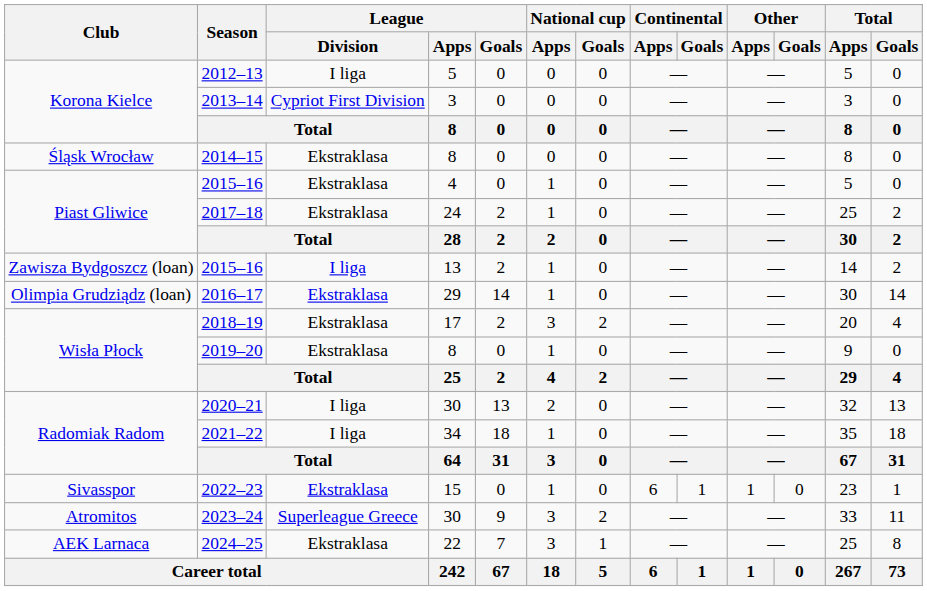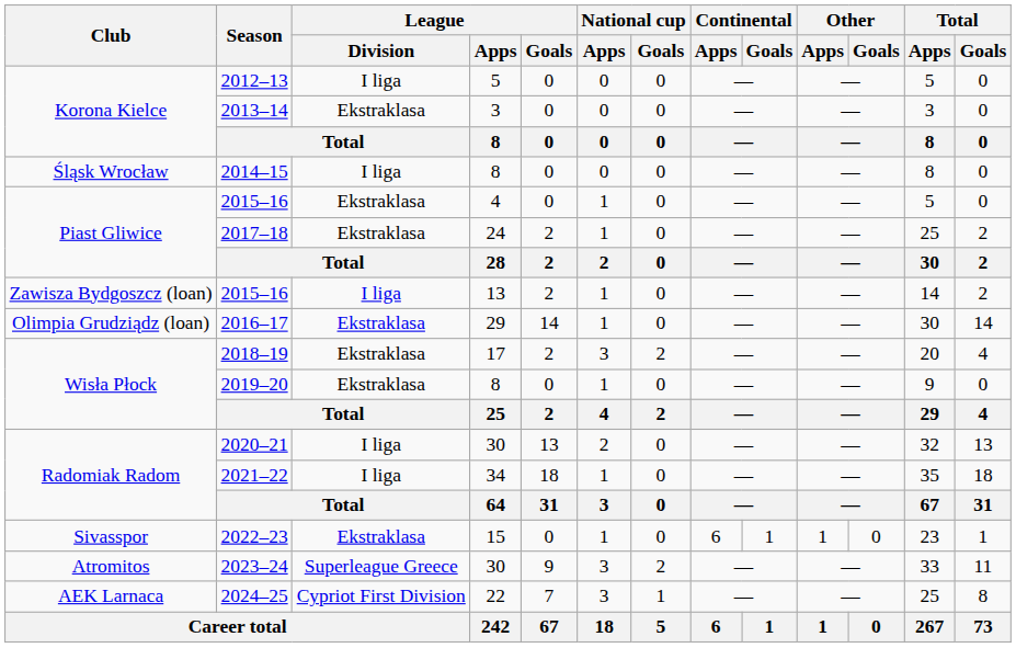 <table class="wikitable" style="text-align:center">
 <tr>
 <th rowspan="2">Club</th>
 <th rowspan="2">Season</th>
 <th colspan="3">League</th>
 <th colspan="2">National cup</th>
 <th colspan="2">Continental</th>
 <th colspan="2">Other</th>
 <th colspan="2">Total</th>
 </tr>
 <tr>
 <th>Division</th>
 <th>Apps</th>
 <th>Goals</th>
 <th>Apps</th>
 <th>Goals</th>
 <th>Apps</th>
 <th>Goals</th>
 <th>Apps</th>
 <th>Goals</th>
 <th>Apps</th>
 <th>Goals</th>
 </tr>
 <tr>
 <td rowspan="3"><a href='#'>Korona Kielce</a></td>
 <td><a href='#'>2012–13</a></td>
 <td>I liga</td>
 <td>5</td>
 <td>0</td>
 <td>0</td>
 <td>0</td>
 <td colspan="2">—</td>
 <td colspan="2">—</td>
 <td>5</td>
 <td>0</td>
 </tr>
 <tr>
 <td><a href='#'>2013–14</a></td>
-<td><a href='#'>Cypriot First Division</a></td>
+<td>Ekstraklasa</td>
 <td>3</td>
 <td>0</td>
 <td>0</td>
 <td>0</td>
 <td colspan="2">—</td>
 <td colspan="2">—</td>
 <td>3</td>
 <td>0</td>
 </tr>
 <tr>
 <th colspan="2">Total</th>
 <th>8</th>
 <th>0</th>
 <th>0</th>
 <th>0</th>
 <th colspan="2">—</th>
 <th colspan="2">—</th>
 <th>8</th>
 <th>0</th>
 </tr>
 <tr>
 <td><a href='#'>Śląsk Wrocław</a></td>
 <td><a href='#'>2014–15</a></td>
-<td>Ekstraklasa</td>
+<td>I liga</td>
 <td>8</td>
 <td>0</td>
 <td>0</td>
 <td>0</td>
 <td colspan="2">—</td>
 <td colspan="2">—</td>
 <td>8</td>
 <td>0</td>
 </tr>
 <tr>
 <td rowspan="3"><a href='#'>Piast Gliwice</a></td>
 <td><a href='#'>2015–16</a></td>
 <td>Ekstraklasa</td>
 <td>4</td>
 <td>0</td>
 <td>1</td>
 <td>0</td>
 <td colspan="2">—</td>
 <td colspan="2">—</td>
 <td>5</td>
 <td>0</td>
 </tr>
 <tr>
 <td><a href='#'>2017–18</a></td>
 <td>Ekstraklasa</td>
 <td>24</td>
 <td>2</td>
 <td>1</td>
 <td>0</td>
 <td colspan="2">—</td>
 <td colspan="2">—</td>
 <td>25</td>
 <td>2</td>
 </tr>
 <tr>
 <th colspan="2">Total</th>
 <th>28</th>
 <th>2</th>
 <th>2</th>
 <th>0</th>
 <th colspan="2">—</th>
 <th colspan="2">—</th>
 <th>30</th>
 <th>2</th>
 </tr>
 <tr>
 <td><a href='#'>Zawisza Bydgoszcz</a> (loan)</td>
 <td><a href='#'>2015–16</a></td>
 <td><a href='#'>I liga</a></td>
 <td>13</td>
 <td>2</td>
 <td>1</td>
 <td>0</td>
 <td colspan="2">—</td>
 <td colspan="2">—</td>
 <td>14</td>
 <td>2</td>
 </tr>
 <tr>
 <td><a href='#'>Olimpia Grudziądz</a> (loan)</td>
 <td><a href='#'>2016–17</a></td>
 <td><a href='#'>Ekstraklasa</a></td>
 <td>29</td>
 <td>14</td>
 <td>1</td>
 <td>0</td>
 <td colspan="2">—</td>
 <td colspan="2">—</td>
 <td>30</td>
 <td>14</td>
 </tr>
 <tr>
 <td rowspan="3"><a href='#'>Wisła Płock</a></td>
 <td><a href='#'>2018–19</a></td>
 <td>Ekstraklasa</td>
 <td>17</td>
 <td>2</td>
 <td>3</td>
 <td>2</td>
 <td colspan="2">—</td>
 <td colspan="2">—</td>
 <td>20</td>
 <td>4</td>
 </tr>
 <tr>
 <td><a href='#'>2019–20</a></td>
 <td>Ekstraklasa</td>
 <td>8</td>
 <td>0</td>
 <td>1</td>
 <td>0</td>
 <td colspan="2">—</td>
 <td colspan="2">—</td>
 <td>9</td>
 <td>0</td>
 </tr>
 <tr>
 <th colspan="2">Total</th>
 <th>25</th>
 <th>2</th>
 <th>4</th>
 <th>2</th>
 <th colspan="2">—</th>
 <th colspan="2">—</th>
 <th>29</th>
 <th>4</th>
 </tr>
 <tr>
 <td rowspan="3"><a href='#'>Radomiak Radom</a></td>
 <td><a href='#'>2020–21</a></td>
 <td>I liga</td>
 <td>30</td>
 <td>13</td>
 <td>2</td>
 <td>0</td>
 <td colspan="2">—</td>
 <td colspan="2">—</td>
 <td>32</td>
 <td>13</td>
 </tr>
 <tr>
 <td><a href='#'>2021–22</a></td>
 <td>I liga</td>
 <td>34</td>
 <td>18</td>
 <td>1</td>
 <td>0</td>
 <td colspan="2">—</td>
 <td colspan="2">—</td>
 <td>35</td>
 <td>18</td>
 </tr>
 <tr>
 <th colspan="2">Total</th>
 <th>64</th>
 <th>31</th>
 <th>3</th>
 <th>0</th>
 <th colspan="2">—</th>
 <th colspan="2">—</th>
 <th>67</th>
 <th>31</th>
 </tr>
 <tr>
 <td><a href='#'>Sivasspor</a></td>
 <td><a href='#'>2022–23</a></td>
 <td><a href='#'>Ekstraklasa</a></td>
 <td>15</td>
 <td>0</td>
 <td>1</td>
 <td>0</td>
 <td>6</td>
 <td>1</td>
 <td>1</td>
 <td>0</td>
 <td>23</td>
 <td>1</td>
 </tr>
 <tr>
 <td><a href='#'>Atromitos</a></td>
 <td><a href='#'>2023–24</a></td>
 <td><a href='#'>Superleague Greece</a></td>
 <td>30</td>
 <td>9</td>
 <td>3</td>
 <td>2</td>
 <td colspan="2">—</td>
 <td colspan="2">—</td>
 <td>33</td>
 <td>11</td>
 </tr>
 <tr>
 <td><a href='#'>AEK Larnaca</a></td>
 <td><a href='#'>2024–25</a></td>
-<td>Ekstraklasa</td>
+<td><a href='#'>Cypriot First Division</a></td>
 <td>22</td>
 <td>7</td>
 <td>3</td>
 <td>1</td>
 <td colspan="2">—</td>
 <td colspan="2">—</td>
 <td>25</td>
 <td>8</td>
 </tr>
 <tr>
 <th colspan="3">Career total</th>
 <th>242</th>
 <th>67</th>
 <th>18</th>
 <th>5</th>
 <th>6</th>
 <th>1</th>
 <th>1</th>
 <th>0</th>
 <th>267</th>
 <th>73</th>
 </tr>
 </table>
